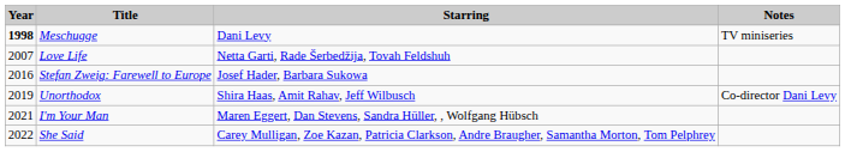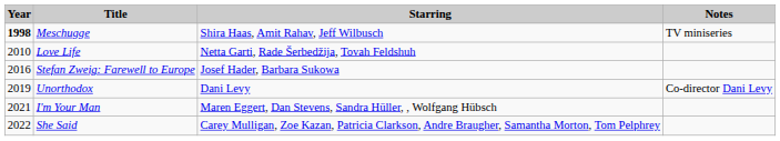 <table class="wikitable">
 <tr>
 <th style="background: #CCCCCC;">Year</th>
 <th style="background: #CCCCCC;">Title</th>
 <th style="background: #CCCCCC;">Starring</th>
 <th style="background: #CCCCCC;">Notes</th>
 </tr>
 <tr>
 <td><strong>1998</strong></td>
 <td><em><a href='#'>Meschugge</a></em></td>
-<td><a href='#'>Dani Levy</a></td>
+<td><a href='#'>Shira Haas</a>, <a href='#'>Amit Rahav</a>, <a href='#'>Jeff Wilbusch</a></td>
 <td>TV miniseries</td>
 </tr>
 <tr>
-<td>2007</td>
+<td>2010</td>
 <td><em><a href='#'>Love Life</a></em></td>
 <td><a href='#'>Netta Garti</a>, <a href='#'>Rade Šerbedžija</a>, <a href='#'>Tovah Feldshuh</a></td>
 <td></td>
 </tr>
 <tr>
 <td>2016</td>
 <td><em><a href='#'>Stefan Zweig: Farewell to Europe</a></em></td>
 <td><a href='#'>Josef Hader</a>, <a href='#'>Barbara Sukowa</a></td>
 <td></td>
 </tr>
 <tr>
 <td>2019</td>
 <td><em><a href='#'>Unorthodox</a></em></td>
-<td><a href='#'>Shira Haas</a>, <a href='#'>Amit Rahav</a>, <a href='#'>Jeff Wilbusch</a></td>
+<td><a href='#'>Dani Levy</a></td>
 <td>Co-director <a href='#'>Dani Levy</a></td>
 </tr>
 <tr>
 <td>2021</td>
 <td><em><a href='#'>I'm Your Man</a></em></td>
 <td><a href='#'>Maren Eggert</a>, <a href='#'>Dan Stevens</a>, <a href='#'>Sandra Hüller</a>, , Wolfgang Hübsch</td>
 <td></td>
 </tr>
 <tr>
 <td>2022</td>
 <td><em><a href='#'>She Said</a></em></td>
 <td><a href='#'>Carey Mulligan</a>, <a href='#'>Zoe Kazan</a>, <a href='#'>Patricia Clarkson</a>, <a href='#'>Andre Braugher</a>, <a href='#'>Samantha Morton</a>, <a href='#'>Tom Pelphrey</a></td>
 <td></td>
 </tr>
 </table>
